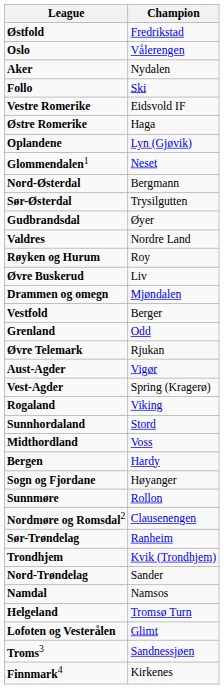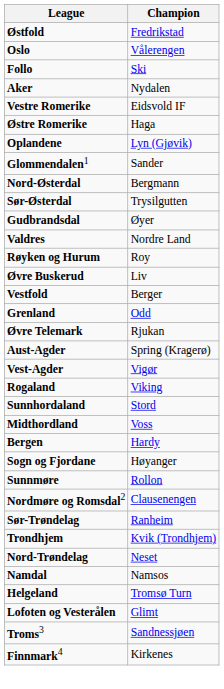 <table class="wikitable">
 <tr>
 <th>League</th>
 <th>Champion</th>
 </tr>
 <tr>
 <td><strong>Østfold</strong></td>
 <td><a href='#'>Fredrikstad</a></td>
 </tr>
 <tr>
 <td><strong>Oslo</strong></td>
 <td><a href='#'>Vålerengen</a></td>
 </tr>
 <tr>
+<td><strong>Follo</strong></td>
+<td><a href='#'>Ski</a></td>
+</tr>
+<tr>
 <td><strong>Aker</strong></td>
 <td>Nydalen</td>
-</tr>
-<tr>
-<td><strong>Follo</strong></td>
-<td><a href='#'>Ski</a></td>
 </tr>
 <tr>
 <td><strong>Vestre Romerike</strong></td>
 <td>Eidsvold IF</td>
 </tr>
 <tr>
 <td><strong>Østre Romerike</strong></td>
 <td>Haga</td>
 </tr>
 <tr>
 <td><strong>Oplandene</strong></td>
 <td><a href='#'>Lyn (Gjøvik)</a></td>
 </tr>
 <tr>
 <td><strong>Glommendalen</strong><sup>1</sup></td>
-<td><a href='#'>Neset</a></td>
+<td>Sander</td>
 </tr>
 <tr>
 <td><strong>Nord-Østerdal</strong></td>
 <td>Bergmann</td>
 </tr>
 <tr>
 <td><strong>Sør-Østerdal</strong></td>
 <td>Trysilgutten</td>
 </tr>
 <tr>
 <td><strong>Gudbrandsdal</strong></td>
 <td>Øyer</td>
 </tr>
 <tr>
 <td><strong>Valdres</strong></td>
 <td>Nordre Land</td>
 </tr>
 <tr>
 <td><strong>Røyken og Hurum</strong></td>
 <td>Roy</td>
 </tr>
 <tr>
 <td><strong>Øvre Buskerud</strong></td>
 <td>Liv</td>
 </tr>
 <tr>
-<td><strong>Drammen og omegn</strong></td>
-<td><a href='#'>Mjøndalen</a></td>
-</tr>
-<tr>
 <td><strong>Vestfold</strong></td>
 <td>Berger</td>
 </tr>
 <tr>
 <td><strong>Grenland</strong></td>
 <td><a href='#'>Odd</a></td>
 </tr>
 <tr>
 <td><strong>Øvre Telemark</strong></td>
 <td>Rjukan</td>
 </tr>
 <tr>
 <td><strong>Aust-Agder</strong></td>
-<td><a href='#'>Vigør</a></td>
+<td>Spring (Kragerø)</td>
 </tr>
 <tr>
 <td><strong>Vest-Agder</strong></td>
-<td>Spring (Kragerø)</td>
+<td><a href='#'>Vigør</a></td>
 </tr>
 <tr>
 <td><strong>Rogaland</strong></td>
 <td><a href='#'>Viking</a></td>
 </tr>
 <tr>
 <td><strong>Sunnhordaland</strong></td>
 <td><a href='#'>Stord</a></td>
 </tr>
 <tr>
 <td><strong>Midthordland</strong></td>
 <td><a href='#'>Voss</a></td>
 </tr>
 <tr>
 <td><strong>Bergen</strong></td>
 <td><a href='#'>Hardy</a></td>
 </tr>
 <tr>
 <td><strong>Sogn og Fjordane</strong></td>
 <td>Høyanger</td>
 </tr>
 <tr>
 <td><strong>Sunnmøre</strong></td>
 <td><a href='#'>Rollon</a></td>
 </tr>
 <tr>
 <td><strong>Nordmøre og Romsdal</strong><sup>2</sup></td>
 <td><a href='#'>Clausenengen</a></td>
 </tr>
 <tr>
 <td><strong>Sør-Trøndelag</strong></td>
 <td><a href='#'>Ranheim</a></td>
 </tr>
 <tr>
 <td><strong>Trondhjem</strong></td>
 <td><a href='#'>Kvik (Trondhjem)</a></td>
 </tr>
 <tr>
 <td><strong>Nord-Trøndelag</strong></td>
-<td>Sander</td>
+<td><a href='#'>Neset</a></td>
 </tr>
 <tr>
 <td><strong>Namdal</strong></td>
 <td>Namsos</td>
 </tr>
 <tr>
 <td><strong>Helgeland</strong></td>
 <td><a href='#'>Tromsø Turn</a></td>
 </tr>
 <tr>
 <td><strong>Lofoten og Vesterålen</strong></td>
 <td><a href='#'>Glimt</a></td>
 </tr>
 <tr>
 <td><strong>Troms</strong><sup>3</sup></td>
 <td><a href='#'>Sandnessjøen</a></td>
 </tr>
 <tr>
 <td><strong>Finnmark</strong><sup>4</sup></td>
 <td>Kirkenes</td>
 </tr>
 </table>
